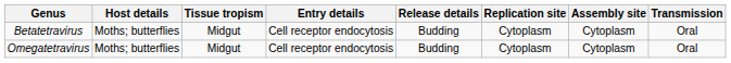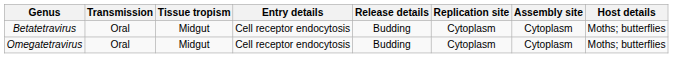 <table class="wikitable sortable" style="text-align:center">
 <tr>
 <th>Genus</th>
-<th>Host details</th>
+<th>Transmission</th>
 <th>Tissue tropism</th>
 <th>Entry details</th>
 <th>Release details</th>
 <th>Replication site</th>
 <th>Assembly site</th>
-<th>Transmission</th>
+<th>Host details</th>
 </tr>
 <tr>
 <td><em>Betatetravirus</em></td>
-<td>Moths; butterflies</td>
+<td>Oral</td>
 <td>Midgut</td>
 <td>Cell receptor endocytosis</td>
 <td>Budding</td>
 <td>Cytoplasm</td>
 <td>Cytoplasm</td>
-<td>Oral</td>
+<td>Moths; butterflies</td>
 </tr>
 <tr>
 <td><em>Omegatetravirus</em></td>
-<td>Moths; butterflies</td>
+<td>Oral</td>
 <td>Midgut</td>
 <td>Cell receptor endocytosis</td>
 <td>Budding</td>
 <td>Cytoplasm</td>
 <td>Cytoplasm</td>
-<td>Oral</td>
+<td>Moths; butterflies</td>
 </tr>
 </table>
